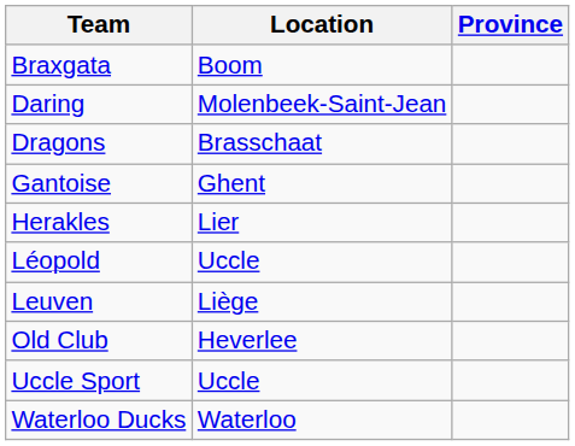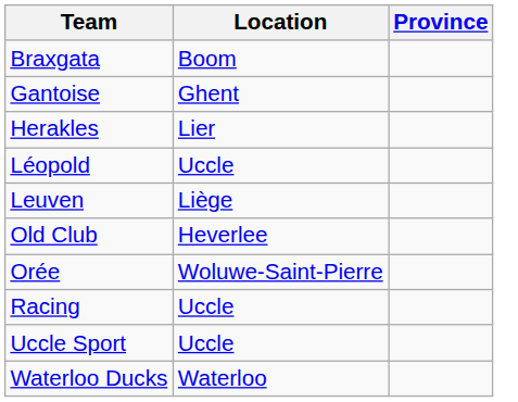 <table class="wikitable sortable">
 <tr>
 <th>Team</th>
 <th>Location</th>
 <th><a href='#'>Province</a></th>
 </tr>
 <tr>
 <td><a href='#'>Braxgata</a></td>
 <td><a href='#'>Boom</a></td>
-<td></td>
-</tr>
-<tr>
-<td><a href='#'>Daring</a></td>
-<td><a href='#'>Molenbeek-Saint-Jean</a></td>
-<td></td>
-</tr>
-<tr>
-<td><a href='#'>Dragons</a></td>
-<td><a href='#'>Brasschaat</a></td>
 <td></td>
 </tr>
 <tr>
 <td><a href='#'>Gantoise</a></td>
 <td><a href='#'>Ghent</a></td>
 <td></td>
 </tr>
 <tr>
 <td><a href='#'>Herakles</a></td>
 <td><a href='#'>Lier</a></td>
 <td></td>
 </tr>
 <tr>
 <td><a href='#'>Léopold</a></td>
 <td><a href='#'>Uccle</a></td>
 <td></td>
 </tr>
 <tr>
 <td><a href='#'>Leuven</a></td>
 <td><a href='#'>Liège</a></td>
 <td></td>
 </tr>
 <tr>
 <td><a href='#'>Old Club</a></td>
 <td><a href='#'>Heverlee</a></td>
 <td></td>
 </tr>
 <tr>
+<td><a href='#'>Orée</a></td>
+<td><a href='#'>Woluwe-Saint-Pierre</a></td>
+<td></td>
+</tr>
+<tr>
+<td><a href='#'>Racing</a></td>
+<td><a href='#'>Uccle</a></td>
+<td></td>
+</tr>
+<tr>
 <td><a href='#'>Uccle Sport</a></td>
 <td><a href='#'>Uccle</a></td>
 <td></td>
 </tr>
 <tr>
 <td><a href='#'>Waterloo Ducks</a></td>
 <td><a href='#'>Waterloo</a></td>
 <td></td>
 </tr>
 </table>
